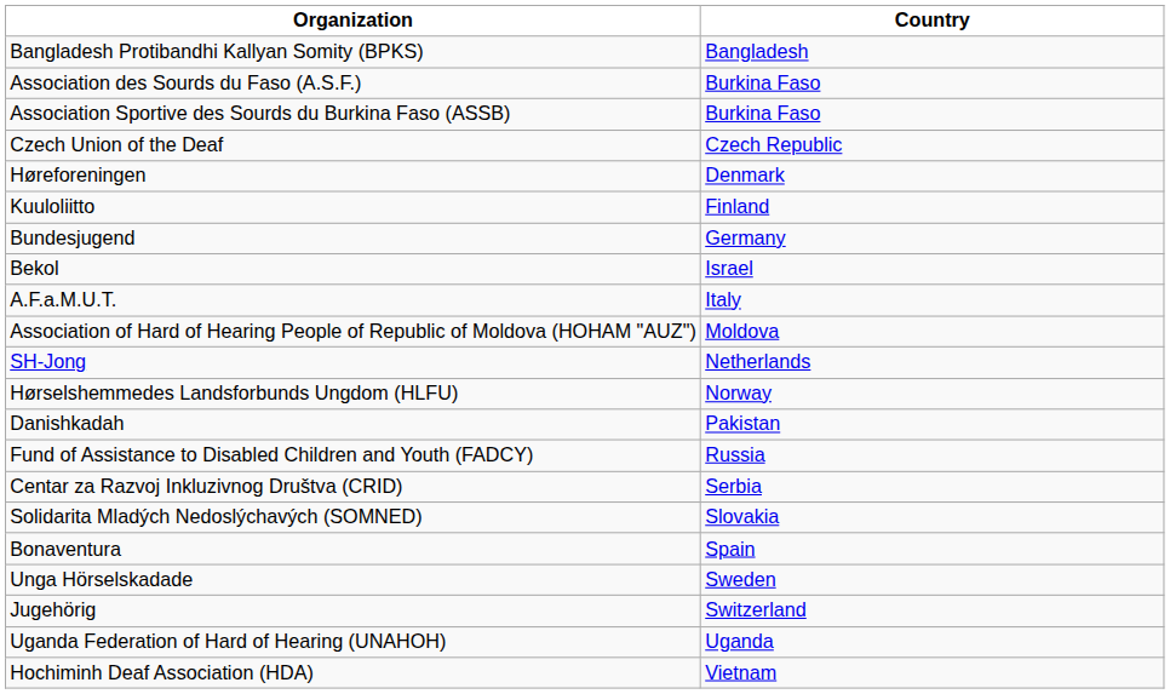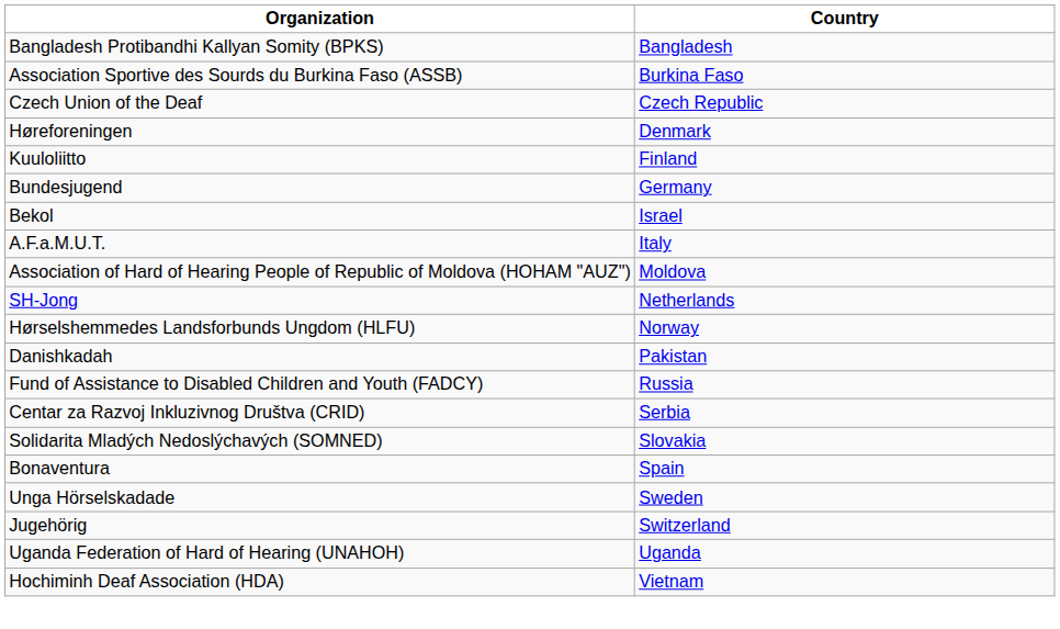 <table class="wikitable">
 <tr>
 <th style="background:white; width:60%">Organization</th>
 <th style="background:white; width:40%">Country</th>
 </tr>
 <tr>
 <td>Bangladesh Protibandhi Kallyan Somity (BPKS)</td>
 <td><a href='#'>Bangladesh</a></td>
-</tr>
-<tr>
-<td>Association des Sourds du Faso (A.S.F.)</td>
-<td><a href='#'>Burkina Faso</a></td>
 </tr>
 <tr>
 <td>Association Sportive des Sourds du Burkina Faso (ASSB)</td>
 <td><a href='#'>Burkina Faso</a></td>
 </tr>
 <tr>
 <td>Czech Union of the Deaf</td>
 <td><a href='#'>Czech Republic</a></td>
 </tr>
 <tr>
 <td>Høreforeningen</td>
 <td><a href='#'>Denmark</a></td>
 </tr>
 <tr>
 <td>Kuuloliitto</td>
 <td><a href='#'>Finland</a></td>
 </tr>
 <tr>
 <td>Bundesjugend</td>
 <td><a href='#'>Germany</a></td>
 </tr>
 <tr>
 <td>Bekol</td>
 <td><a href='#'>Israel</a></td>
 </tr>
 <tr>
 <td>A.F.a.M.U.T.</td>
 <td><a href='#'>Italy</a></td>
 </tr>
 <tr>
 <td>Association of Hard of Hearing People of Republic of Moldova (HOHAM "AUZ")</td>
 <td><a href='#'>Moldova</a></td>
 </tr>
 <tr>
 <td><a href='#'>SH-Jong</a></td>
 <td><a href='#'>Netherlands</a></td>
 </tr>
 <tr>
 <td>Hørselshemmedes Landsforbunds Ungdom (HLFU)</td>
 <td><a href='#'>Norway</a></td>
 </tr>
 <tr>
 <td>Danishkadah</td>
 <td><a href='#'>Pakistan</a></td>
 </tr>
 <tr>
 <td>Fund of Assistance to Disabled Children and Youth (FADCY)</td>
 <td><a href='#'>Russia</a></td>
 </tr>
 <tr>
 <td>Centar za Razvoj Inkluzivnog Društva (CRID)</td>
 <td><a href='#'>Serbia</a></td>
 </tr>
 <tr>
 <td>Solidarita Mladých Nedoslýchavých (SOMNED)</td>
 <td><a href='#'>Slovakia</a></td>
 </tr>
 <tr>
 <td>Bonaventura</td>
 <td><a href='#'>Spain</a></td>
 </tr>
 <tr>
 <td>Unga Hörselskadade</td>
 <td><a href='#'>Sweden</a></td>
 </tr>
 <tr>
 <td>Jugehörig</td>
 <td><a href='#'>Switzerland</a></td>
 </tr>
 <tr>
 <td>Uganda Federation of Hard of Hearing (UNAHOH)</td>
 <td><a href='#'>Uganda</a></td>
 </tr>
 <tr>
 <td>Hochiminh Deaf Association (HDA)</td>
 <td><a href='#'>Vietnam</a></td>
 </tr>
 </table>
